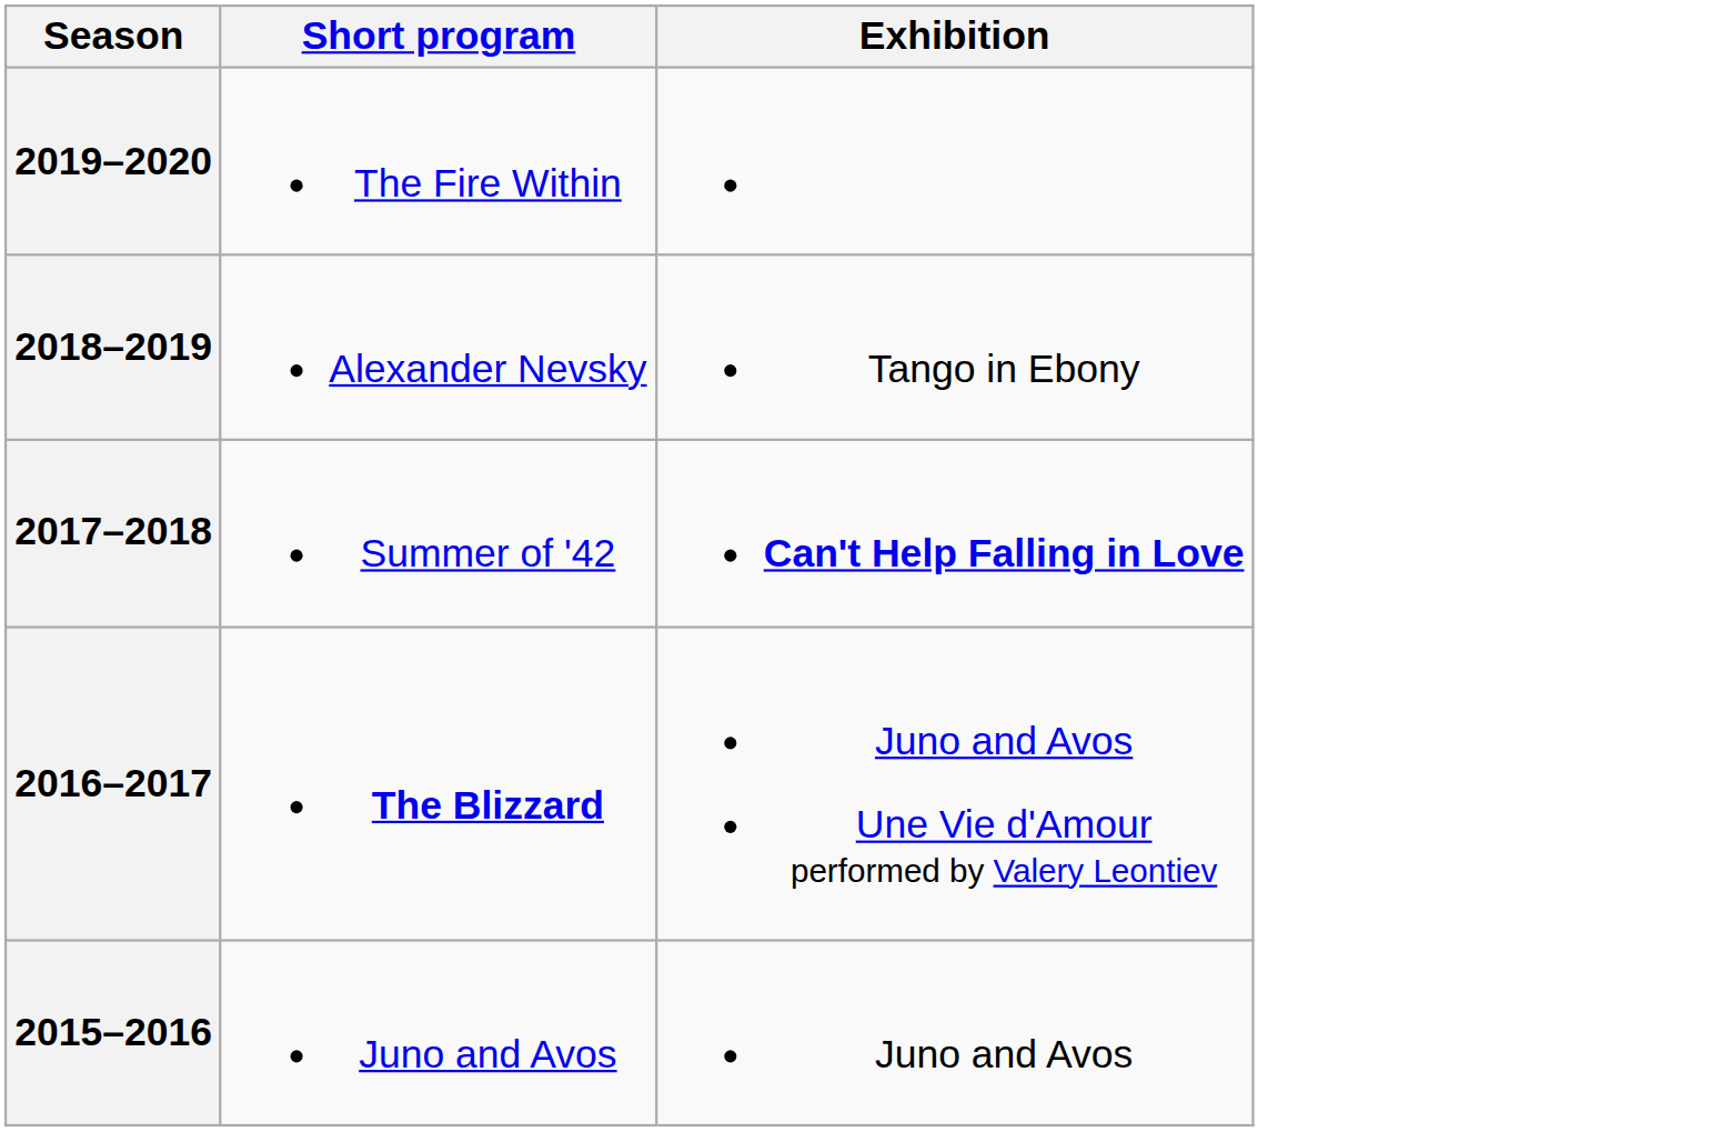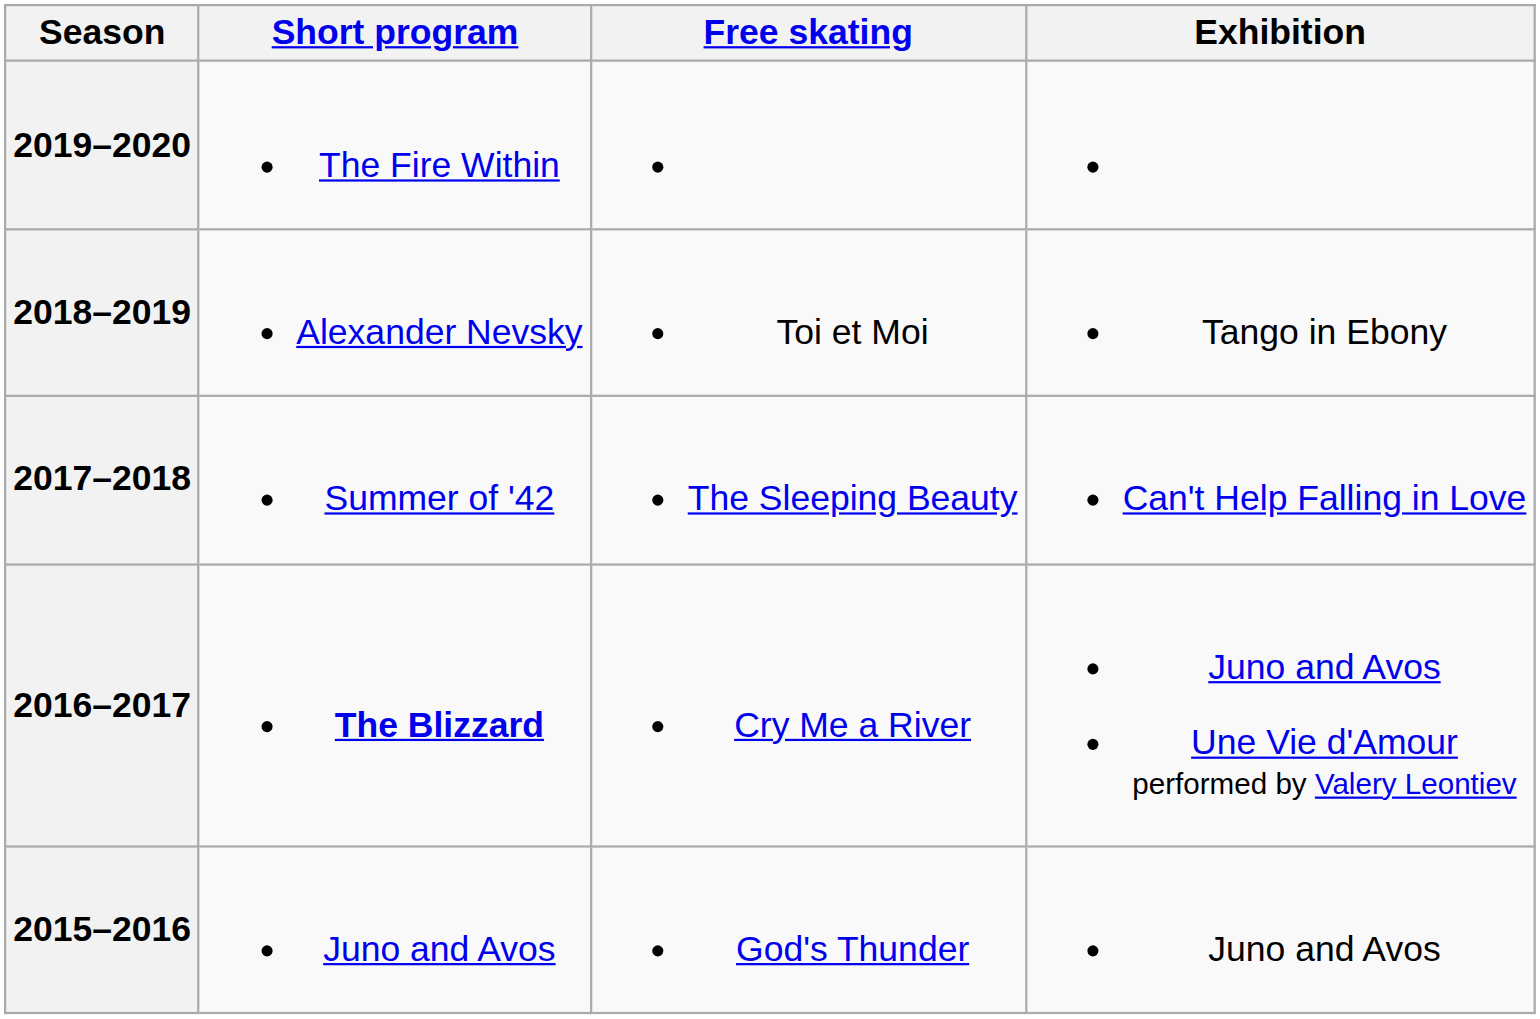 <table class=wikitable style=text-align:center>
 <tr>
 <th>Season</th>
 <th><a href='#'>Short program</a></th>
+<th><a href='#'>Free skating</a></th>
 <th>Exhibition</th>
 </tr>
 <tr>
 <th>2019–2020</th>
 <td><br><ul><li><a href='#'>The Fire Within</a> <br></li></ul></td>
 <td><br><ul><li></li></ul></td>
+<td><br><ul><li></li></ul></td>
 </tr>
 <tr>
 <th>2018–2019 <br></th>
 <td><br><ul><li><a href='#'>Alexander Nevsky</a> <br></li></ul></td>
+<td><br><ul><li>Toi et Moi <br></li></ul></td>
 <td><br><ul><li>Tango in Ebony <br></li></ul></td>
 </tr>
 <tr>
 <th>2017–2018 <br></th>
 <td><br><ul><li><a href='#'>Summer of '42</a> <br></li></ul></td>
-<td><strong><br><ul><li><a href='#'>Can't Help Falling in Love</a> <br></li></ul></strong></td>
+<td><br><ul><li><a href='#'>The Sleeping Beauty</a> <br></li></ul></td>
+<td><br><ul><li><a href='#'>Can't Help Falling in Love</a> <br></li></ul></td>
 </tr>
 <tr>
 <th>2016–2017 <br></th>
 <td><strong><br><ul><li><a href='#'>The Blizzard</a> <br></li></ul></strong></td>
+<td><br><ul><li><a href='#'>Cry Me a River</a> <br></li></ul></td>
 <td><br><ul><li><a href='#'>Juno and Avos</a> <br></li></ul><ul><li><a href='#'>Une Vie d'Amour</a><br><small>performed by <a href='#'>Valery Leontiev</a></small></li></ul></td>
 </tr>
 <tr>
 <th>2015–2016 <br></th>
 <td><br><ul><li><a href='#'>Juno and Avos</a> <br></li></ul></td>
+<td><br><ul><li><a href='#'>God's Thunder</a> <br></li></ul></td>
 <td><br><ul><li>Juno and Avos <br></li></ul></td>
 </tr>
 </table>
